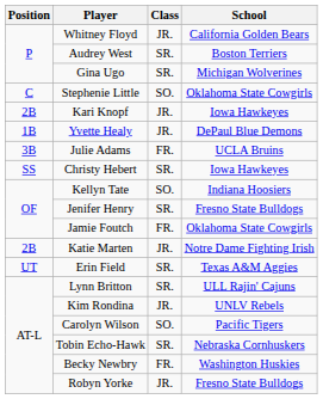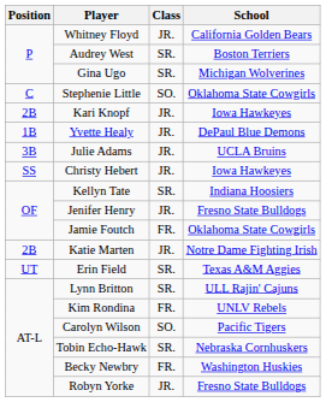 <table class="wikitable">
 <tr>
 <th>Position</th>
 <th>Player</th>
 <th>Class</th>
 <th>School</th>
 </tr>
 <tr align=center>
 <td rowspan=3><a href='#'>P</a></td>
 <td>Whitney Floyd</td>
 <td>JR.</td>
 <td><a href='#'>California Golden Bears</a></td>
 </tr>
 <tr align=center>
 <td>Audrey West</td>
 <td>SR.</td>
 <td><a href='#'>Boston Terriers</a></td>
 </tr>
 <tr align=center>
 <td>Gina Ugo</td>
 <td>SR.</td>
 <td><a href='#'>Michigan Wolverines</a></td>
 </tr>
 <tr align=center>
 <td rowspan=1><a href='#'>C</a></td>
 <td>Stephenie Little</td>
 <td>SO.</td>
 <td><a href='#'>Oklahoma State Cowgirls</a></td>
 </tr>
 <tr align=center>
 <td rowspan=1><a href='#'>2B</a></td>
 <td>Kari Knopf</td>
 <td>JR.</td>
 <td><a href='#'>Iowa Hawkeyes</a></td>
 </tr>
 <tr align=center>
 <td rowspan=1><a href='#'>1B</a></td>
 <td><a href='#'>Yvette Healy</a></td>
 <td>JR.</td>
 <td><a href='#'>DePaul Blue Demons</a></td>
 </tr>
 <tr align=center>
 <td rowspan=1><a href='#'>3B</a></td>
 <td>Julie Adams</td>
-<td>FR.</td>
+<td>JR.</td>
 <td><a href='#'>UCLA Bruins</a></td>
 </tr>
 <tr align=center>
 <td rowspan=1><a href='#'>SS</a></td>
 <td>Christy Hebert</td>
-<td>SR.</td>
+<td>JR.</td>
 <td><a href='#'>Iowa Hawkeyes</a></td>
 </tr>
 <tr align=center>
 <td rowspan=3><a href='#'>OF</a></td>
 <td>Kellyn Tate</td>
-<td>SO.</td>
+<td>SR.</td>
 <td><a href='#'>Indiana Hoosiers</a></td>
 </tr>
 <tr align=center>
 <td>Jenifer Henry</td>
-<td>SR.</td>
+<td>JR.</td>
 <td><a href='#'>Fresno State Bulldogs</a></td>
 </tr>
 <tr align=center>
 <td>Jamie Foutch</td>
 <td>FR.</td>
 <td><a href='#'>Oklahoma State Cowgirls</a></td>
 </tr>
 <tr align=center>
 <td rowspan=1><a href='#'>2B</a></td>
 <td>Katie Marten</td>
 <td>JR.</td>
 <td><a href='#'>Notre Dame Fighting Irish</a></td>
 </tr>
 <tr align=center>
 <td rowspan=1><a href='#'>UT</a></td>
 <td>Erin Field</td>
 <td>SR.</td>
 <td><a href='#'>Texas A&M Aggies</a></td>
 </tr>
 <tr align=center>
 <td rowspan=6>AT-L</td>
 <td>Lynn Britton</td>
 <td>SR.</td>
 <td><a href='#'>ULL Rajin' Cajuns</a></td>
 </tr>
 <tr align=center>
 <td>Kim Rondina</td>
-<td>JR.</td>
+<td>FR.</td>
 <td><a href='#'>UNLV Rebels</a></td>
 </tr>
 <tr align=center>
 <td>Carolyn Wilson</td>
 <td>SO.</td>
 <td><a href='#'>Pacific Tigers</a></td>
 </tr>
 <tr align=center>
 <td>Tobin Echo-Hawk</td>
 <td>SR.</td>
 <td><a href='#'>Nebraska Cornhuskers</a></td>
 </tr>
 <tr align=center>
 <td>Becky Newbry</td>
 <td>FR.</td>
 <td><a href='#'>Washington Huskies</a></td>
 </tr>
 <tr align=center>
 <td>Robyn Yorke</td>
 <td>JR.</td>
 <td><a href='#'>Fresno State Bulldogs</a></td>
 </tr>
 </table>
